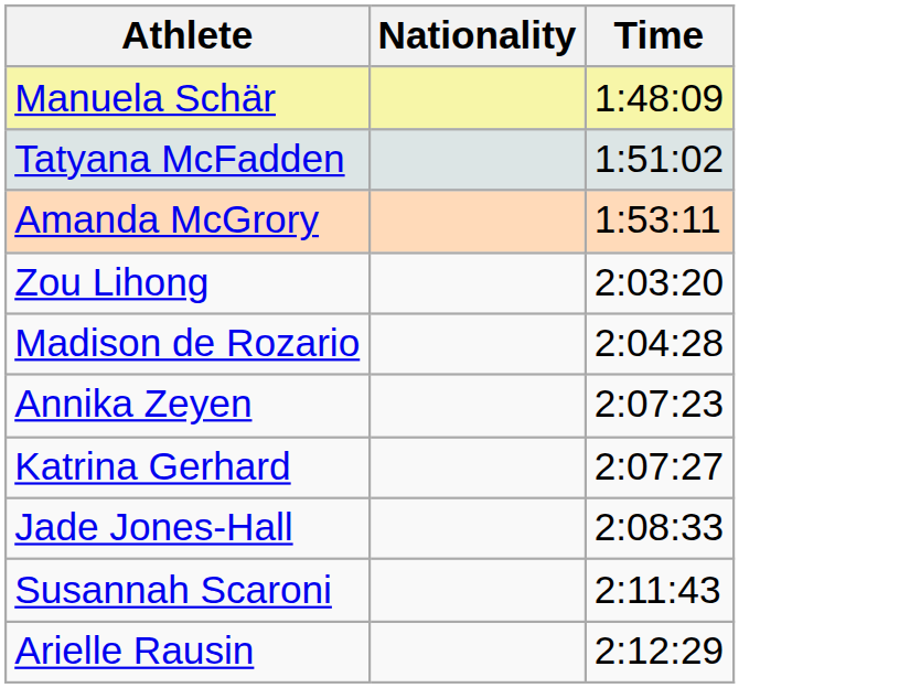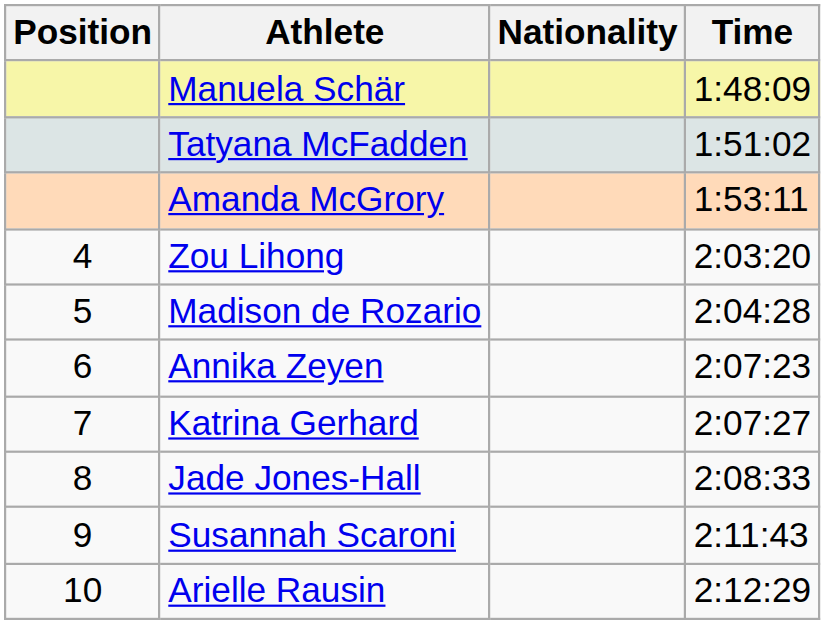 <table class="wikitable sortable">
 <tr>
+<th>Position</th>
 <th>Athlete</th>
 <th>Nationality</th>
 <th>Time</th>
 </tr>
 <tr bgcolor="#F7F6A8">
+<td align=center></td>
 <td><a href='#'>Manuela Schär</a></td>
 <td></td>
 <td>1:48:09</td>
 </tr>
 <tr bgcolor="#DCE5E5">
+<td align=center></td>
 <td><a href='#'>Tatyana McFadden</a></td>
 <td></td>
 <td>1:51:02</td>
 </tr>
 <tr bgcolor="#FFDAB9">
+<td align=center></td>
 <td><a href='#'>Amanda McGrory</a></td>
 <td></td>
 <td>1:53:11</td>
 </tr>
 <tr>
+<td align=center>4</td>
 <td><a href='#'>Zou Lihong</a></td>
 <td></td>
 <td>2:03:20</td>
 </tr>
 <tr>
+<td align=center>5</td>
 <td><a href='#'>Madison de Rozario</a></td>
 <td></td>
 <td>2:04:28</td>
 </tr>
 <tr>
+<td align=center>6</td>
 <td><a href='#'>Annika Zeyen</a></td>
 <td></td>
 <td>2:07:23</td>
 </tr>
 <tr>
+<td align=center>7</td>
 <td><a href='#'>Katrina Gerhard</a></td>
 <td></td>
 <td>2:07:27</td>
 </tr>
 <tr>
+<td align=center>8</td>
 <td><a href='#'>Jade Jones-Hall</a></td>
 <td></td>
 <td>2:08:33</td>
 </tr>
 <tr>
+<td align=center>9</td>
 <td><a href='#'>Susannah Scaroni</a></td>
 <td></td>
 <td>2:11:43</td>
 </tr>
 <tr>
+<td align=center>10</td>
 <td><a href='#'>Arielle Rausin</a></td>
 <td></td>
 <td>2:12:29</td>
 </tr>
 </table>
